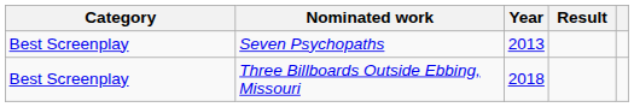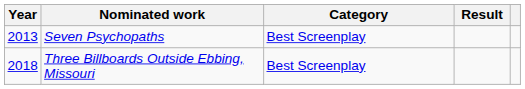 <table class="wikitable">
 <tr>
+<th scope="col" style="width:1em;">Year</th>
+<th scope="col" style="width:39em;">Nominated work</th>
 <th scope="col" style="width:33em;">Category</th>
-<th scope="col" style="width:39em;">Nominated work</th>
-<th scope="col" style="width:1em;">Year</th>
 <th scope="col" style="width:5em;">Result</th>
 <th scope="col" style="width:1em;"></th>
 </tr>
 <tr>
+<td><a href='#'>2013</a></td>
+<td><em><a href='#'>Seven Psychopaths</a></em></td>
 <td><a href='#'>Best Screenplay</a></td>
-<td><em><a href='#'>Seven Psychopaths</a></em></td>
-<td><a href='#'>2013</a></td>
 <td></td>
 <td style="text-align:center;"></td>
 </tr>
 <tr>
+<td><a href='#'>2018</a></td>
+<td><em><a href='#'>Three Billboards Outside Ebbing, Missouri</a></em></td>
 <td><a href='#'>Best Screenplay</a></td>
-<td><em><a href='#'>Three Billboards Outside Ebbing, Missouri</a></em></td>
-<td><a href='#'>2018</a></td>
 <td></td>
 <td style="text-align:center;"></td>
 </tr>
 </table>
